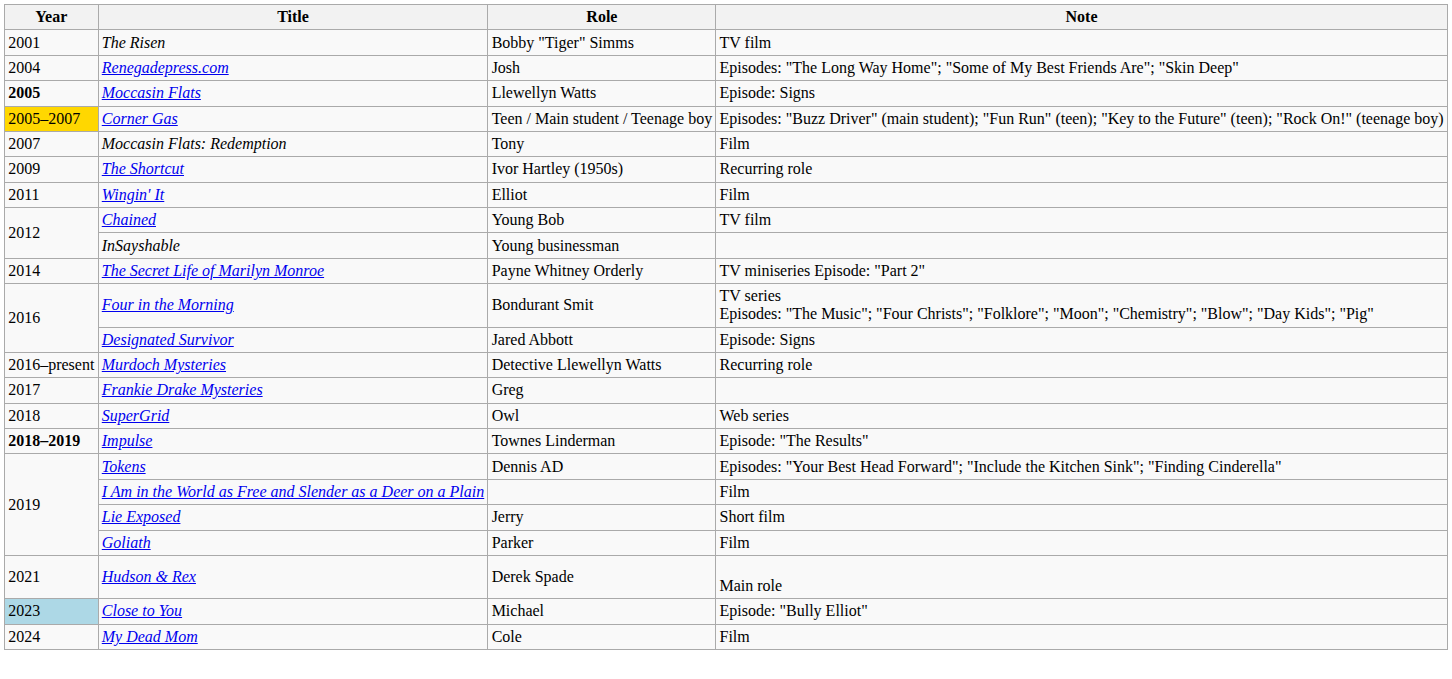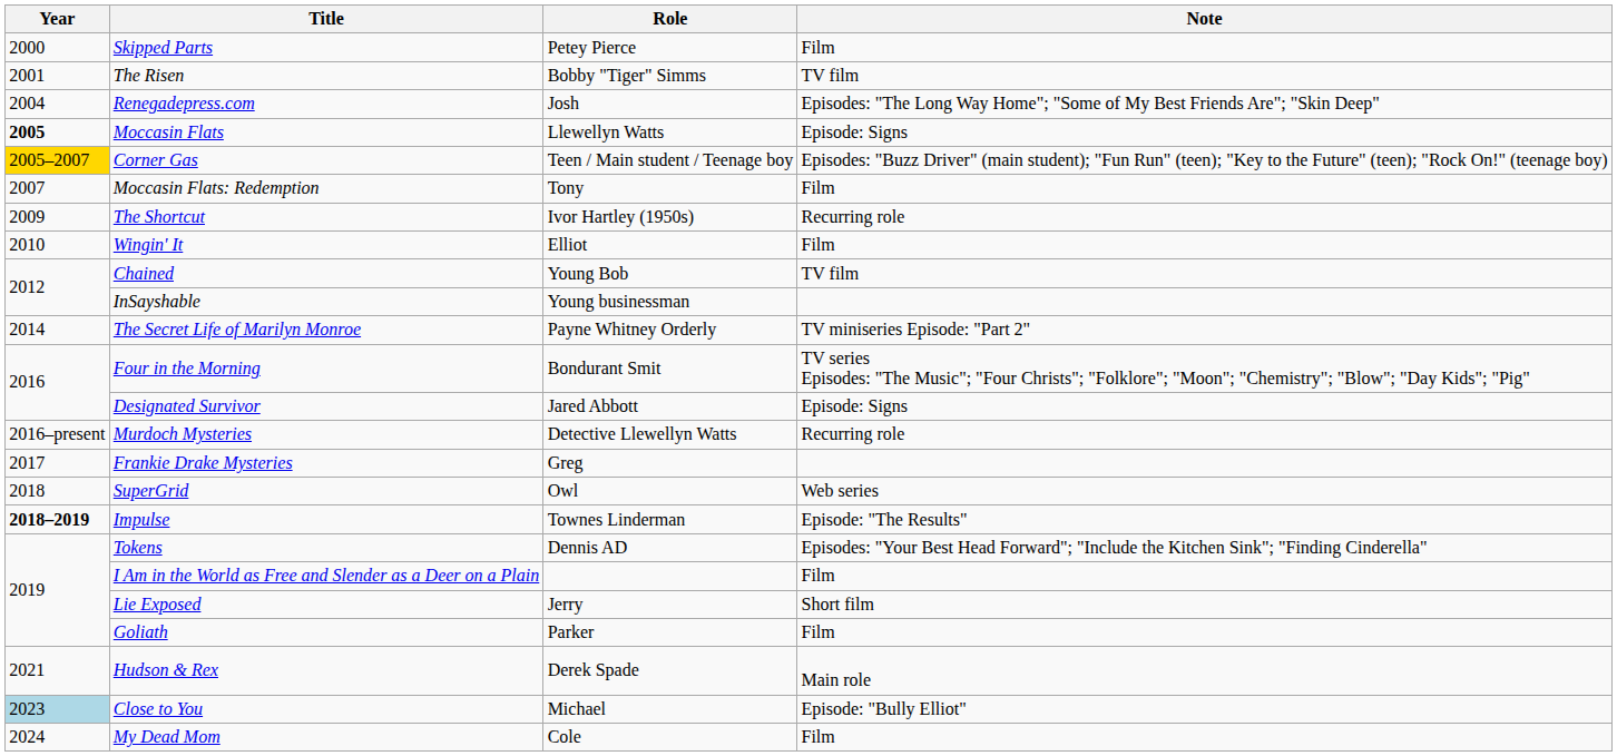 <table class="wikitable sortable">
 <tr>
 <th>Year</th>
 <th>Title</th>
 <th class="unsortable">Role</th>
 <th class="unsortable">Note</th>
+</tr>
+<tr>
+<td>2000</td>
+<td><em><a href='#'>Skipped Parts</a></em></td>
+<td>Petey Pierce</td>
+<td>Film</td>
 </tr>
 <tr>
 <td>2001</td>
 <td data-sort-value="Risen, The"><em>The Risen</em></td>
 <td>Bobby "Tiger" Simms</td>
 <td>TV film</td>
 </tr>
 <tr>
 <td>2004</td>
 <td><em><a href='#'>Renegadepress.com</a></em></td>
 <td>Josh</td>
 <td>Episodes: "The Long Way Home"; "Some of  My Best Friends Are"; "Skin Deep"</td>
 </tr>
 <tr>
 <td><strong>2005</strong></td>
 <td><em><a href='#'>Moccasin Flats</a></em></td>
 <td>Llewellyn Watts</td>
 <td>Episode: Signs</td>
 </tr>
 <tr>
 <td style="background: gold;">2005–2007</td>
 <td><em><a href='#'>Corner Gas</a></em></td>
 <td>Teen / Main student / Teenage boy</td>
 <td>Episodes: "Buzz  Driver" (main student); "Fun Run" (teen); "Key to the Future" (teen); "Rock On!" (teenage boy)</td>
 </tr>
 <tr>
 <td>2007</td>
 <td><em>Moccasin Flats: Redemption</em></td>
 <td>Tony</td>
 <td>Film</td>
 </tr>
 <tr>
 <td>2009</td>
 <td data-sort-value="Shortcut, The"><em><a href='#'>The Shortcut</a></em></td>
 <td>Ivor Hartley (1950s)</td>
 <td>Recurring role</td>
 </tr>
 <tr>
-<td>2011</td>
+<td>2010</td>
 <td><em><a href='#'>Wingin' It</a></em></td>
 <td>Elliot</td>
 <td>Film</td>
 </tr>
 <tr>
 <td rowspan="2">2012</td>
 <td><em><a href='#'>Chained</a></em></td>
 <td>Young Bob</td>
 <td>TV film</td>
 </tr>
 <tr>
 <td><em>InSayshable</em></td>
 <td>Young businessman</td>
 <td></td>
 </tr>
 <tr>
 <td>2014</td>
 <td data-sort-value="Secret Life of Marilyn Monroe, The"><em><a href='#'>The Secret Life of Marilyn Monroe</a></em></td>
 <td>Payne Whitney Orderly</td>
 <td>TV miniseries Episode: "Part 2"</td>
 </tr>
 <tr>
 <td rowspan=2>2016</td>
 <td><em><a href='#'>Four in the Morning</a></em></td>
 <td>Bondurant Smit</td>
 <td>TV series<br>Episodes: "The Music"; "Four Christs"; "Folklore"; "Moon"; "Chemistry"; "Blow"; "Day Kids"; "Pig"</td>
 </tr>
 <tr>
 <td><em><a href='#'>Designated Survivor</a></em></td>
 <td>Jared Abbott</td>
 <td>Episode: Signs</td>
 </tr>
 <tr>
 <td>2016–present</td>
 <td><em><a href='#'>Murdoch Mysteries</a></em></td>
 <td>Detective Llewellyn Watts</td>
 <td>Recurring role</td>
 </tr>
 <tr>
 <td>2017</td>
 <td><em><a href='#'>Frankie Drake Mysteries</a></em></td>
 <td>Greg</td>
 <td></td>
 </tr>
 <tr>
 <td>2018</td>
 <td><em><a href='#'>SuperGrid</a></em></td>
 <td>Owl</td>
 <td>Web series</td>
 </tr>
 <tr>
 <td><strong>2018–2019</strong></td>
 <td><em><a href='#'>Impulse</a></em></td>
 <td>Townes Linderman</td>
 <td>Episode: "The Results"</td>
 </tr>
 <tr>
 <td rowspan=4>2019</td>
 <td><em><a href='#'>Tokens</a></em></td>
 <td>Dennis AD</td>
 <td>Episodes: "Your Best Head Forward"; "Include the Kitchen Sink"; "Finding Cinderella"</td>
 </tr>
 <tr>
 <td><em><a href='#'>I Am in the World as Free and Slender as a Deer on a Plain</a></em></td>
 <td></td>
 <td>Film</td>
 </tr>
 <tr>
 <td><em><a href='#'>Lie Exposed</a></em></td>
 <td>Jerry</td>
 <td>Short film</td>
 </tr>
 <tr>
 <td><em><a href='#'>Goliath</a></em></td>
 <td>Parker</td>
 <td>Film</td>
 </tr>
 <tr>
 <td>2021</td>
 <td><em><a href='#'>Hudson & Rex</a></em></td>
 <td>Derek Spade</td>
 <td><br>Main role</td>
 </tr>
 <tr>
 <td style="background: lightblue;">2023</td>
 <td><em><a href='#'>Close to You</a></em></td>
 <td>Michael</td>
 <td>Episode: "Bully Elliot"</td>
 </tr>
 <tr>
 <td>2024</td>
 <td><em><a href='#'>My Dead Mom</a></em></td>
 <td>Cole</td>
 <td>Film</td>
 </tr>
 </table>
